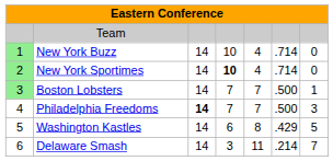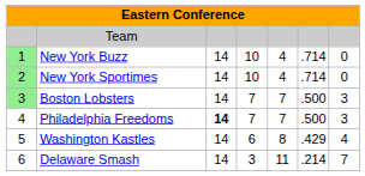 <table class="wikitable" style="margin:1em; clear:right; text-align:left; line-height:normal; width=50%">
 <tr>
 <td style="text-align:center; background:orange" colspan=9><strong>Eastern Conference</strong></td>
 </tr>
 <tr>
 <td style="text-align:center; background-color:#CCCCCC; width:30px"></td>
 <td style="text-align:center; background-color:#CCCCCC; width:200px">Team</td>
 <td style="text-align:center; background-color:#CCCCCC; width:30px"></td>
 <td style="text-align:center; background-color:#CCCCCC; width:30px"></td>
 <td style="text-align:center; background-color:#CCCCCC; width:30px"></td>
 <td style="text-align:center; background-color:#CCCCCC; width:30px"></td>
 <td style="text-align:center; background-color:#CCCCCC; width:30px"></td>
 </tr>
 <tr>
 <td style="text-align:center; background:#90EE90; width:30px">1</td>
 <td style="text-align:left; background:white; width:200px"><a href='#'>New York Buzz</a></td>
 <td style="text-align:center; background:white; width:30px">14</td>
 <td style="text-align:center; background:white; width:30px">10</td>
 <td style="text-align:center; background:white; width:30px">4</td>
 <td style="text-align:center; background:white; width:30px">.714</td>
 <td style="text-align:center; background:white; width:30px">0</td>
 </tr>
 <tr>
 <td style="text-align:center; background:#90EE90; width:30px">2</td>
 <td style="text-align:left; background:white; width:200px"><a href='#'>New York Sportimes</a></td>
 <td style="text-align:center; background:white; width:30px">14</td>
-<td style="text-align:center; background:white; width:30px"><strong>10</strong></td>
+<td style="text-align:center; background:white; width:30px">10</td>
 <td style="text-align:center; background:white; width:30px">4</td>
 <td style="text-align:center; background:white; width:30px">.714</td>
 <td style="text-align:center; background:white; width:30px">0</td>
 </tr>
 <tr>
 <td style="text-align:center; background:#90EE90; width:30px">3</td>
 <td style="text-align:left; background:white; width:200px"><a href='#'>Boston Lobsters</a></td>
 <td style="text-align:center; background:white; width:30px">14</td>
 <td style="text-align:center; background:white; width:30px">7</td>
 <td style="text-align:center; background:white; width:30px">7</td>
 <td style="text-align:center; background:white; width:30px">.500</td>
-<td style="text-align:center; background:white; width:30px">1</td>
+<td style="text-align:center; background:white; width:30px">3</td>
 </tr>
 <tr>
 <td style="text-align:center; background:white; width:30px">4</td>
 <td style="text-align:left; background:white; width:200px"><a href='#'>Philadelphia Freedoms</a></td>
 <td style="text-align:center; background:white; width:30px"><strong>14</strong></td>
 <td style="text-align:center; background:white; width:30px">7</td>
 <td style="text-align:center; background:white; width:30px">7</td>
 <td style="text-align:center; background:white; width:30px">.500</td>
 <td style="text-align:center; background:white; width:30px">3</td>
 </tr>
 <tr>
 <td style="text-align:center; background:white; width:30px">5</td>
 <td style="text-align:left; background:white; width:200px"><a href='#'>Washington Kastles</a></td>
 <td style="text-align:center; background:white; width:30px">14</td>
 <td style="text-align:center; background:white; width:30px">6</td>
 <td style="text-align:center; background:white; width:30px">8</td>
 <td style="text-align:center; background:white; width:30px">.429</td>
-<td style="text-align:center; background:white; width:30px">5</td>
+<td style="text-align:center; background:white; width:30px">4</td>
 </tr>
 <tr>
 <td style="text-align:center; background:white; width:30px">6</td>
 <td style="text-align:left; background:white; width:200px"><a href='#'>Delaware Smash</a></td>
 <td style="text-align:center; background:white; width:30px">14</td>
 <td style="text-align:center; background:white; width:30px">3</td>
 <td style="text-align:center; background:white; width:30px">11</td>
 <td style="text-align:center; background:white; width:30px">.214</td>
 <td style="text-align:center; background:white; width:30px">7</td>
 </tr>
 </table>
